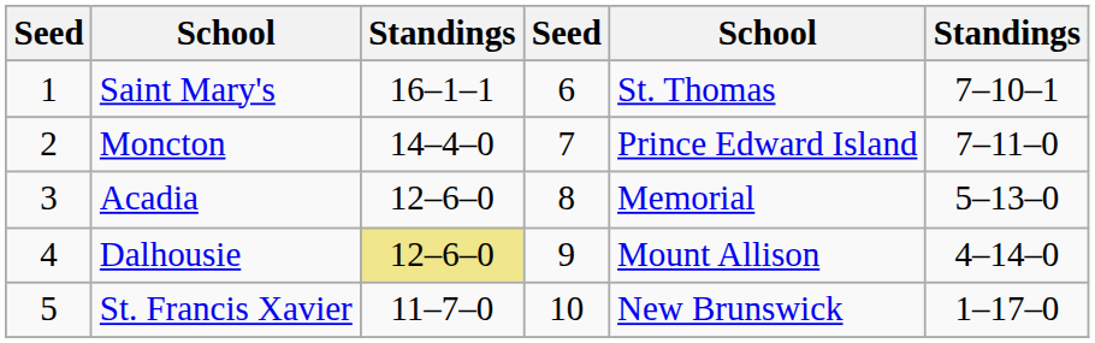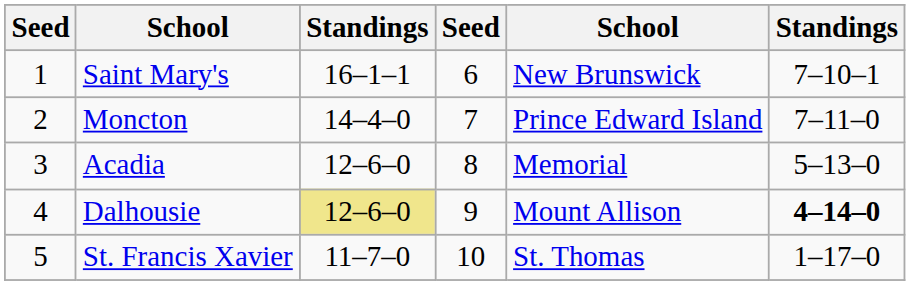 <table class="wikitable">
 <tr>
 <th>Seed</th>
 <th>School</th>
 <th>Standings</th>
 <th>Seed</th>
 <th>School</th>
 <th>Standings</th>
 </tr>
 <tr>
 <td align=center>1</td>
 <td><a href='#'>Saint Mary's</a></td>
 <td align=center>16–1–1</td>
 <td align=center>6</td>
-<td><a href='#'>St. Thomas</a></td>
+<td><a href='#'>New Brunswick</a></td>
 <td align=center>7–10–1</td>
 </tr>
 <tr>
 <td align=center>2</td>
 <td><a href='#'>Moncton</a></td>
 <td align=center>14–4–0</td>
 <td align=center>7</td>
 <td><a href='#'>Prince Edward Island</a></td>
 <td align=center>7–11–0</td>
 </tr>
 <tr>
 <td align=center>3</td>
 <td><a href='#'>Acadia</a></td>
 <td align=center>12–6–0</td>
 <td align=center>8</td>
 <td><a href='#'>Memorial</a></td>
 <td align=center>5–13–0</td>
 </tr>
 <tr>
 <td align=center>4</td>
 <td><a href='#'>Dalhousie</a></td>
 <td align=center style="background: khaki;">12–6–0</td>
 <td align=center>9</td>
 <td><a href='#'>Mount Allison</a></td>
-<td align=center>4–14–0</td>
+<td align=center><strong>4–14–0</strong></td>
 </tr>
 <tr>
 <td align=center>5</td>
 <td><a href='#'>St. Francis Xavier</a></td>
 <td align=center>11–7–0</td>
 <td align=center>10</td>
-<td><a href='#'>New Brunswick</a></td>
+<td><a href='#'>St. Thomas</a></td>
 <td align=center>1–17–0</td>
 </tr>
 </table>
